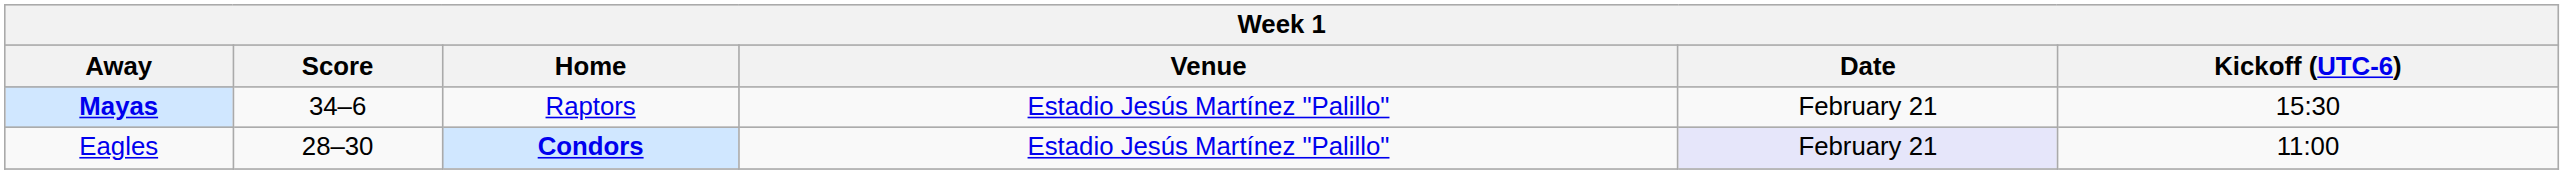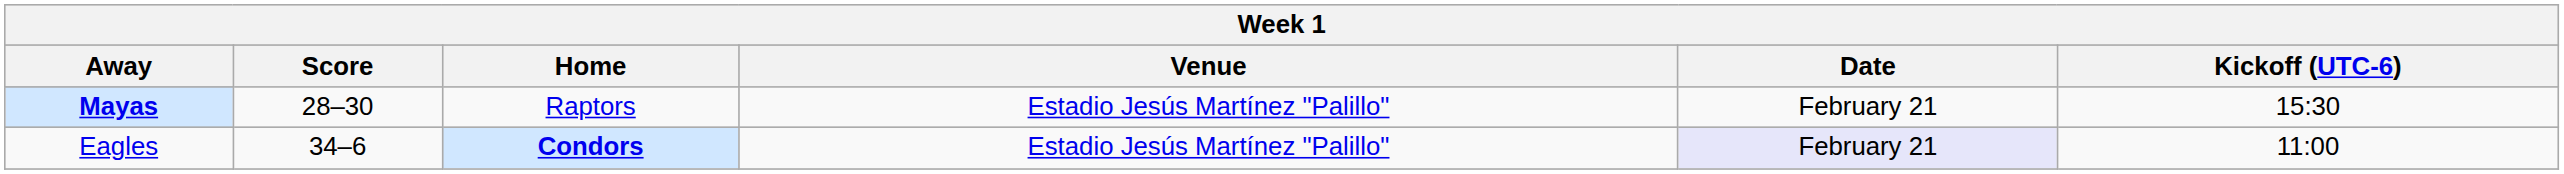 <table class="wikitable mw-collapsible mw-collapsed" style="width:80%;">
 <tr>
 <th colspan="8">Week 1</th>
 </tr>
 <tr>
 <th>Away</th>
 <th>Score</th>
 <th>Home</th>
 <th>Venue</th>
 <th>Date</th>
 <th>Kickoff (<a href='#'>UTC-6</a>)</th>
 </tr>
 <tr align="center">
 <td bgcolor="#D0E7FF"><strong><a href='#'>Mayas</a></strong></td>
-<td>34–6</td>
+<td>28–30</td>
 <td><a href='#'>Raptors</a></td>
 <td><a href='#'>Estadio Jesús Martínez "Palillo"</a></td>
 <td>February 21</td>
 <td>15:30</td>
 </tr>
 <tr align="center">
 <td><a href='#'>Eagles</a></td>
-<td>28–30</td>
+<td>34–6</td>
 <td bgcolor="#D0E7FF"><strong><a href='#'>Condors</a></strong></td>
 <td><a href='#'>Estadio Jesús Martínez "Palillo"</a></td>
 <td style="background: lavender;">February 21</td>
 <td>11:00</td>
 </tr>
 </table>
